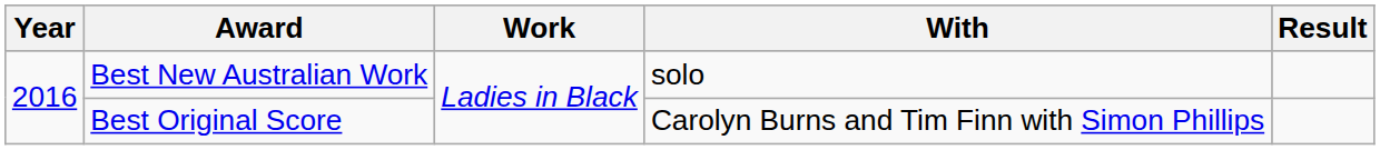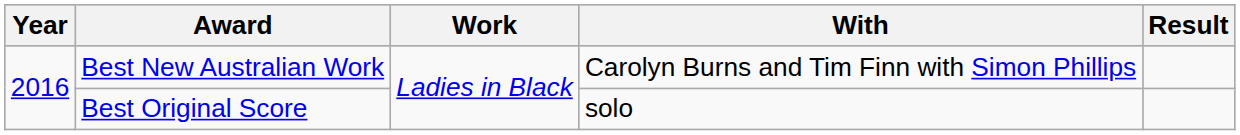 <table class="wikitable sortable">
 <tr>
 <th>Year</th>
 <th>Award</th>
 <th>Work</th>
 <th>With</th>
 <th>Result</th>
 </tr>
 <tr>
 <td rowspan=2><a href='#'>2016</a></td>
 <td><a href='#'>Best New Australian Work</a></td>
 <td rowspan="2"><em><a href='#'>Ladies in Black</a></em></td>
-<td>solo</td>
+<td>Carolyn Burns and Tim Finn with <a href='#'>Simon Phillips</a></td>
 <td></td>
 </tr>
 <tr>
 <td><a href='#'>Best Original Score</a></td>
-<td>Carolyn Burns and Tim Finn with <a href='#'>Simon Phillips</a></td>
+<td>solo</td>
 <td></td>
 </tr>
 </table>
